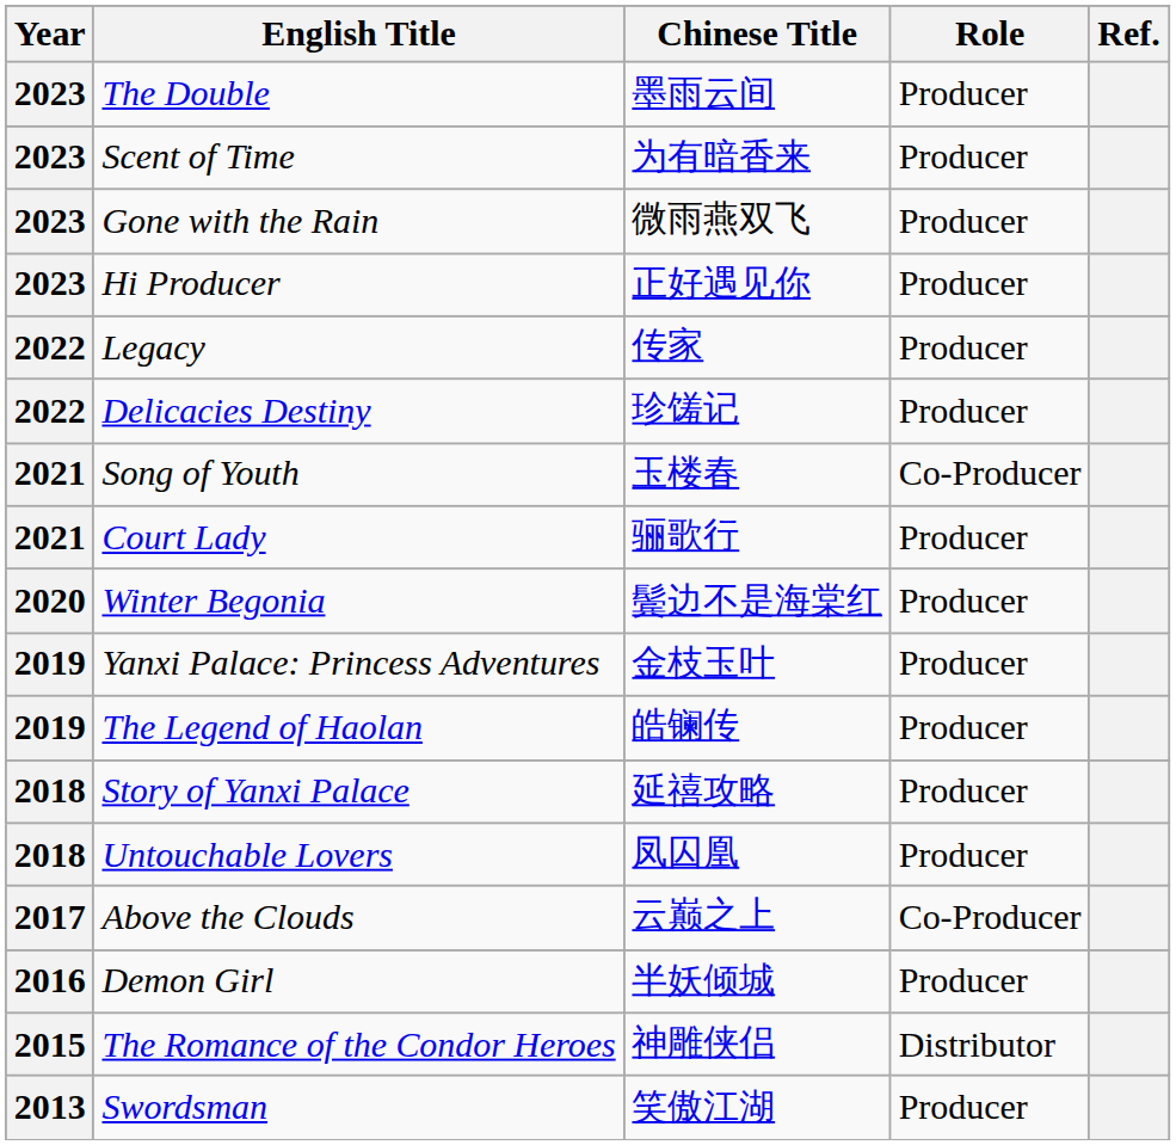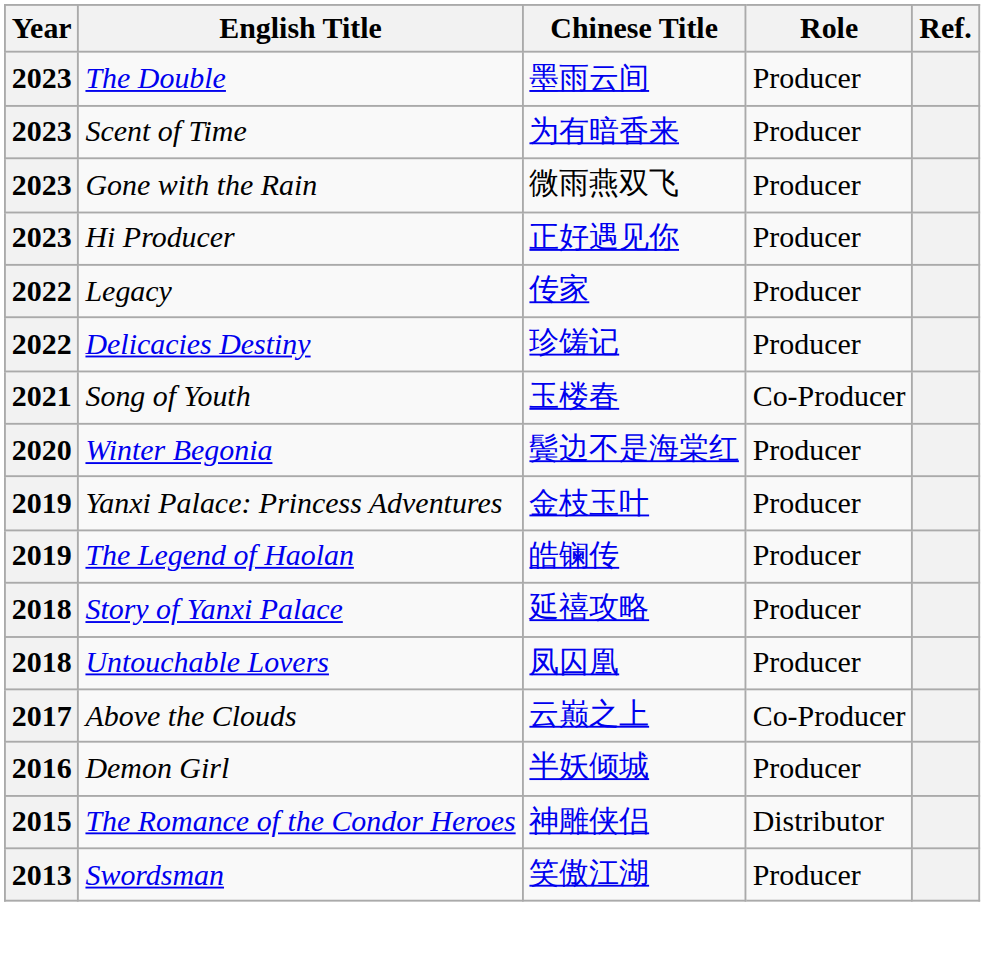 <table class="wikitable sortable">
 <tr>
 <th>Year</th>
 <th>English Title</th>
 <th>Chinese Title</th>
 <th>Role</th>
 <th><abbr>Ref.</abbr></th>
 </tr>
 <tr>
 <th><strong>2023</strong></th>
 <td><em><a href='#'>The Double</a></em></td>
 <td><a href='#'>墨雨云间</a></td>
 <td>Producer</td>
 <th></th>
 </tr>
 <tr>
 <th><strong>2023</strong></th>
 <td><em>Scent of Time</em></td>
 <td><a href='#'>为有暗香来</a></td>
 <td>Producer</td>
 <th></th>
 </tr>
 <tr>
 <th><strong>2023</strong></th>
 <td><em>Gone with the Rain</em></td>
 <td>微雨燕双飞</td>
 <td>Producer</td>
 <th></th>
 </tr>
 <tr>
 <th rowspan="1">2023</th>
 <td><em>Hi Producer</em></td>
 <td><a href='#'>正好遇见你</a></td>
 <td>Producer</td>
 <th></th>
 </tr>
 <tr>
 <th rowspan="1">2022</th>
 <td><em>Legacy</em></td>
 <td><a href='#'>传家</a></td>
 <td>Producer</td>
 <th></th>
 </tr>
 <tr>
 <th>2022</th>
 <td><em><a href='#'>Delicacies Destiny</a></em></td>
 <td><a href='#'>珍馐记</a></td>
 <td>Producer</td>
 <th></th>
 </tr>
 <tr>
 <th rowspan="1">2021</th>
 <td><em>Song of Youth</em></td>
 <td><a href='#'>玉楼春</a></td>
 <td>Co-Producer</td>
-<th></th>
-</tr>
-<tr>
-<th rowspan="1">2021</th>
-<td><em><a href='#'>Court Lady</a></em></td>
-<td><a href='#'>骊歌行</a></td>
-<td>Producer</td>
 <th></th>
 </tr>
 <tr>
 <th rowspan="1">2020</th>
 <td><em><a href='#'>Winter Begonia</a></em></td>
 <td><a href='#'>鬓边不是海棠红</a></td>
 <td>Producer</td>
 <th></th>
 </tr>
 <tr>
 <th rowspan="1">2019</th>
 <td><em>Yanxi Palace: Princess Adventures</em></td>
 <td><a href='#'>金枝玉叶</a></td>
 <td>Producer</td>
 <th></th>
 </tr>
 <tr>
 <th rowspan="1">2019</th>
 <td><em><a href='#'>The Legend of Haolan</a></em></td>
 <td><a href='#'>皓镧传</a></td>
 <td>Producer</td>
 <th></th>
 </tr>
 <tr>
 <th>2018</th>
 <td><em><a href='#'>Story of Yanxi Palace</a></em></td>
 <td><a href='#'>延禧攻略</a></td>
 <td>Producer</td>
 <th></th>
 </tr>
 <tr>
 <th>2018</th>
 <td><em><a href='#'>Untouchable Lovers</a></em></td>
 <td><a href='#'>凤囚凰</a></td>
 <td>Producer</td>
 <th></th>
 </tr>
 <tr>
 <th>2017</th>
 <td><em>Above the Clouds</em></td>
 <td><a href='#'>云巅之上</a></td>
 <td>Co-Producer</td>
 <th></th>
 </tr>
 <tr>
 <th>2016</th>
 <td><em>Demon Girl</em></td>
 <td><a href='#'>半妖倾城</a></td>
 <td>Producer</td>
 <th></th>
 </tr>
 <tr>
 <th>2015</th>
 <td><em><a href='#'>The Romance of the Condor Heroes</a></em></td>
 <td><a href='#'>神雕侠侣</a></td>
 <td>Distributor</td>
 <th></th>
 </tr>
 <tr>
 <th>2013</th>
 <td><em><a href='#'>Swordsman</a></em></td>
 <td><a href='#'>笑傲江湖</a></td>
 <td>Producer</td>
 <th></th>
 </tr>
 </table>
